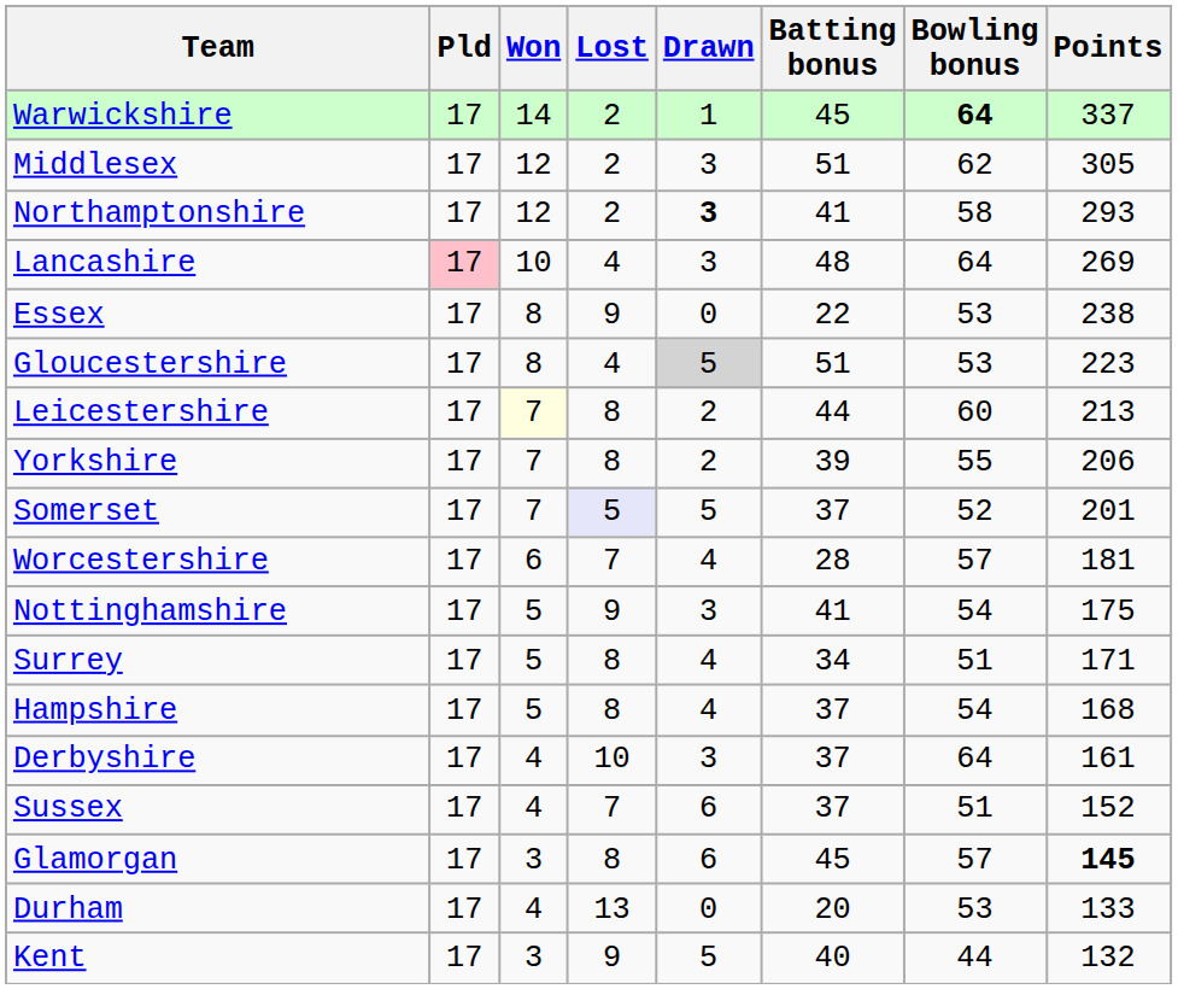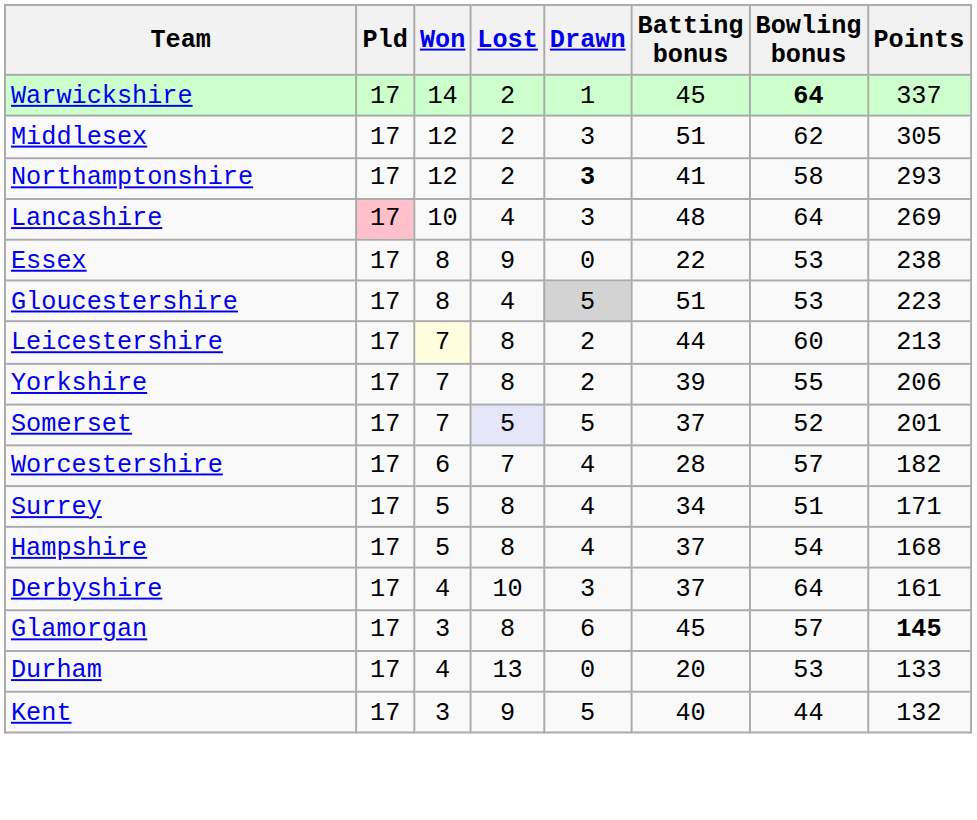 <table class="wikitable" style="text-align:center;">
 <tr>
 <th width=175>Team</th>
 <th width=20 abbr="Played">Pld</th>
 <th width=20 abbr="Won"><a href='#'>Won</a></th>
 <th width=20 abbr="Lost"><a href='#'>Lost</a></th>
 <th width=20 abbr="Drawn"><a href='#'>Drawn</a></th>
 <th width=20 abbr="Bonus points">Batting bonus</th>
 <th width=20 abbr="Bonus points">Bowling bonus</th>
 <th width=20 abbr="Points">Points</th>
 </tr>
 <tr style="background:#ccffcc;">
 <td style="text-align:left;"><a href='#'>Warwickshire</a></td>
 <td>17</td>
 <td>14</td>
 <td>2</td>
 <td>1</td>
 <td>45</td>
 <td><strong>64</strong></td>
 <td>337</td>
 </tr>
 <tr>
 <td style="text-align:left;"><a href='#'>Middlesex</a></td>
 <td>17</td>
 <td>12</td>
 <td>2</td>
 <td>3</td>
 <td>51</td>
 <td>62</td>
 <td>305</td>
 </tr>
 <tr>
 <td style="text-align:left;"><a href='#'>Northamptonshire</a></td>
 <td>17</td>
 <td>12</td>
 <td>2</td>
 <td><strong>3</strong></td>
 <td>41</td>
 <td>58</td>
 <td>293</td>
 </tr>
 <tr>
 <td style="text-align:left;"><a href='#'>Lancashire</a></td>
 <td style="background: pink;">17</td>
 <td>10</td>
 <td>4</td>
 <td>3</td>
 <td>48</td>
 <td>64</td>
 <td>269</td>
 </tr>
 <tr>
 <td style="text-align:left;"><a href='#'>Essex</a></td>
 <td>17</td>
 <td>8</td>
 <td>9</td>
 <td>0</td>
 <td>22</td>
 <td>53</td>
 <td>238</td>
 </tr>
 <tr>
 <td style="text-align:left;"><a href='#'>Gloucestershire</a></td>
 <td>17</td>
 <td>8</td>
 <td>4</td>
 <td style="background: lightgrey;">5</td>
 <td>51</td>
 <td>53</td>
 <td>223</td>
 </tr>
 <tr>
 <td style="text-align:left;"><a href='#'>Leicestershire</a></td>
 <td>17</td>
 <td style="background: lightyellow;">7</td>
 <td>8</td>
 <td>2</td>
 <td>44</td>
 <td>60</td>
 <td>213</td>
 </tr>
 <tr>
 <td style="text-align:left;"><a href='#'>Yorkshire</a></td>
 <td>17</td>
 <td>7</td>
 <td>8</td>
 <td>2</td>
 <td>39</td>
 <td>55</td>
 <td>206</td>
 </tr>
 <tr>
 <td style="text-align:left;"><a href='#'>Somerset</a></td>
 <td>17</td>
 <td>7</td>
 <td style="background: lavender;">5</td>
 <td>5</td>
 <td>37</td>
 <td>52</td>
 <td>201</td>
 </tr>
 <tr>
 <td style="text-align:left;"><a href='#'>Worcestershire</a></td>
 <td>17</td>
 <td>6</td>
 <td>7</td>
 <td>4</td>
 <td>28</td>
 <td>57</td>
-<td>181</td>
-</tr>
-<tr>
-<td style="text-align:left;"><a href='#'>Nottinghamshire</a></td>
-<td>17</td>
-<td>5</td>
-<td>9</td>
-<td>3</td>
-<td>41</td>
-<td>54</td>
-<td>175</td>
+<td>182</td>
 </tr>
 <tr>
 <td style="text-align:left;"><a href='#'>Surrey</a></td>
 <td>17</td>
 <td>5</td>
 <td>8</td>
 <td>4</td>
 <td>34</td>
 <td>51</td>
 <td>171</td>
 </tr>
 <tr>
 <td style="text-align:left;"><a href='#'>Hampshire</a></td>
 <td>17</td>
 <td>5</td>
 <td>8</td>
 <td>4</td>
 <td>37</td>
 <td>54</td>
 <td>168</td>
 </tr>
 <tr>
 <td style="text-align:left;"><a href='#'>Derbyshire</a></td>
 <td>17</td>
 <td>4</td>
 <td>10</td>
 <td>3</td>
 <td>37</td>
 <td>64</td>
 <td>161</td>
 </tr>
 <tr>
-<td style="text-align:left;"><a href='#'>Sussex</a></td>
-<td>17</td>
-<td>4</td>
-<td>7</td>
-<td>6</td>
-<td>37</td>
-<td>51</td>
-<td>152</td>
-</tr>
-<tr>
 <td style="text-align:left;"><a href='#'>Glamorgan</a></td>
 <td>17</td>
 <td>3</td>
 <td>8</td>
 <td>6</td>
 <td>45</td>
 <td>57</td>
 <td><strong>145</strong></td>
 </tr>
 <tr>
 <td style="text-align:left;"><a href='#'>Durham</a></td>
 <td>17</td>
 <td>4</td>
 <td>13</td>
 <td>0</td>
 <td>20</td>
 <td>53</td>
 <td>133</td>
 </tr>
 <tr>
 <td style="text-align:left;"><a href='#'>Kent</a></td>
 <td>17</td>
 <td>3</td>
 <td>9</td>
 <td>5</td>
 <td>40</td>
 <td>44</td>
 <td>132</td>
 </tr>
 </table>
